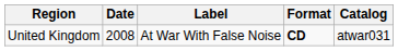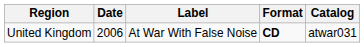 <table class="wikitable">
 <tr>
 <th>Region</th>
 <th>Date</th>
 <th>Label</th>
 <th>Format</th>
 <th>Catalog</th>
 </tr>
 <tr>
 <td>United Kingdom</td>
-<td>2008</td>
+<td>2006</td>
 <td>At War With False Noise</td>
 <td><strong>CD</strong></td>
 <td>atwar031</td>
 </tr>
 </table>
